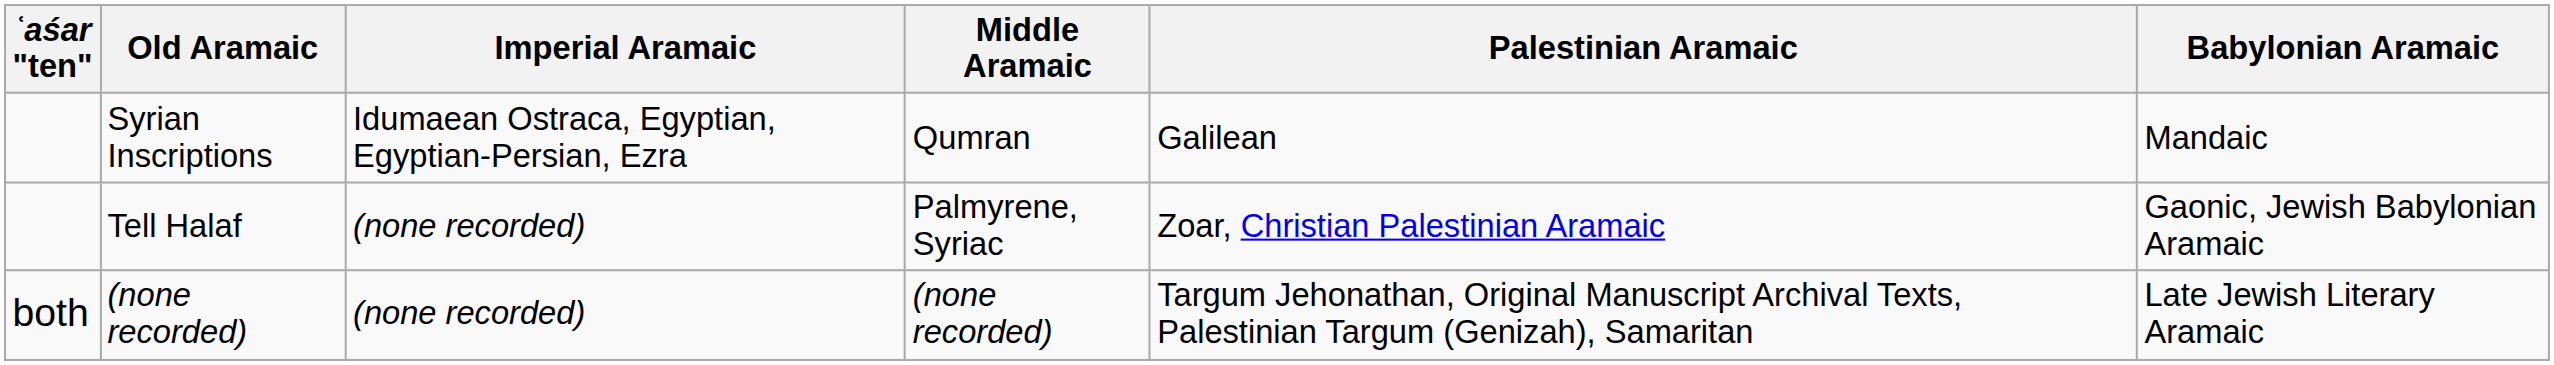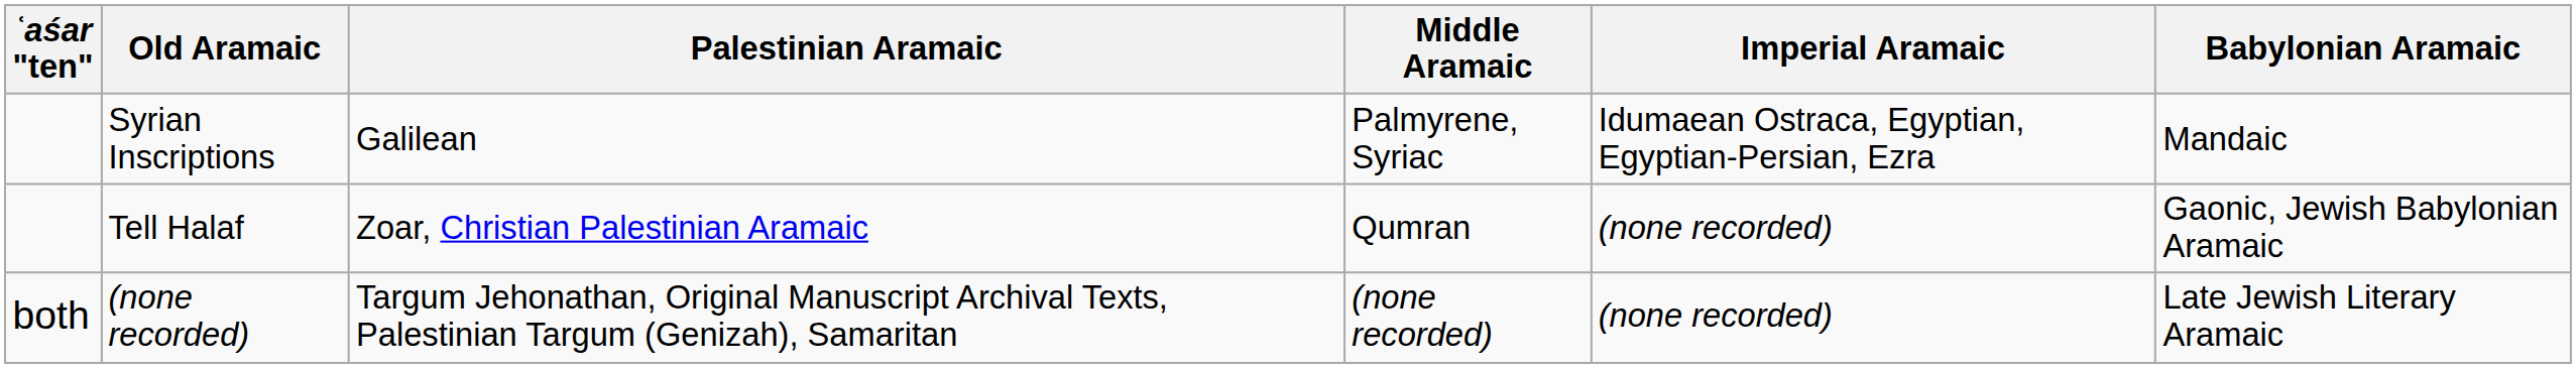 <table class="wikitable">
 <tr>
 <th><em>ʿaśar</em><br>"ten"</th>
 <th>Old Aramaic</th>
+<th>Palestinian Aramaic</th>
+<th>Middle Aramaic</th>
 <th>Imperial Aramaic</th>
-<th>Middle Aramaic</th>
-<th>Palestinian Aramaic</th>
 <th>Babylonian Aramaic</th>
 </tr>
 <tr>
 <td><big></big></td>
 <td>Syrian Inscriptions</td>
+<td>Galilean</td>
+<td>Palmyrene, Syriac</td>
 <td>Idumaean Ostraca, Egyptian, Egyptian-Persian, Ezra</td>
-<td>Qumran</td>
-<td>Galilean</td>
 <td>Mandaic</td>
 </tr>
 <tr>
 <td><big></big></td>
 <td>Tell Halaf</td>
+<td>Zoar, <a href='#'>Christian Palestinian Aramaic</a></td>
+<td>Qumran</td>
 <td><em>(none recorded)</em></td>
-<td>Palmyrene, Syriac</td>
-<td>Zoar, <a href='#'>Christian Palestinian Aramaic</a></td>
 <td>Gaonic, Jewish Babylonian Aramaic</td>
 </tr>
 <tr>
 <td><big>both</big></td>
 <td><em>(none recorded)</em></td>
+<td>Targum Jehonathan, Original Manuscript Archival Texts, Palestinian Targum (Genizah), Samaritan</td>
 <td><em>(none recorded)</em></td>
 <td><em>(none recorded)</em></td>
-<td>Targum Jehonathan, Original Manuscript Archival Texts, Palestinian Targum (Genizah), Samaritan</td>
 <td>Late Jewish Literary Aramaic</td>
 </tr>
 </table>
